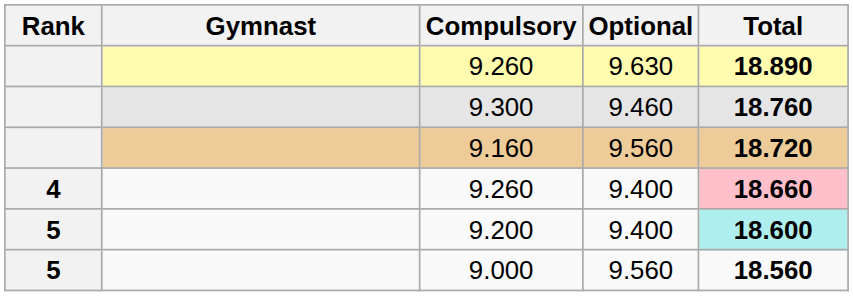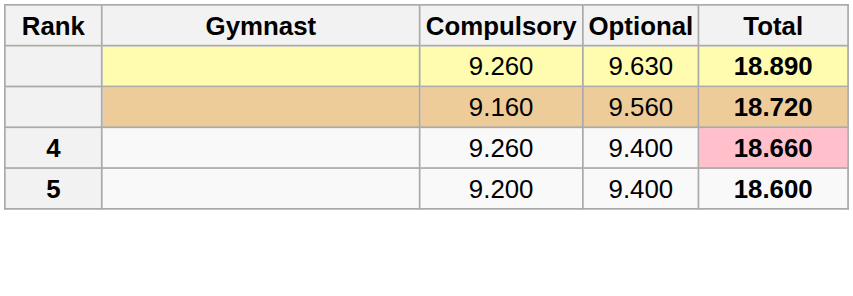 <table class="wikitable sortable" style="text-align:center; font-size:95%">
 <tr>
 <th scope="col" style="width:50px;">Rank</th>
 <th scope="col" style="width:180px;">Gymnast</th>
 <th scope="col" style="width:50px;">Compulsory</th>
 <th scope="col" style="width:50px;">Optional</th>
 <th scope="col" style="width:80px;">Total</th>
 </tr>
 <tr style="background:#fffcaf;">
 <th scope=row style="text-align:center"></th>
 <td style="text-align:left;"></td>
 <td>9.260</td>
 <td>9.630</td>
 <td><strong>18.890</strong></td>
-</tr>
-<tr style="background:#e5e5e5;">
-<th scope=row style="text-align:center"></th>
-<td style="text-align:left;"></td>
-<td>9.300</td>
-<td>9.460</td>
-<td><strong>18.760</strong></td>
 </tr>
 <tr style="background:#ec9;">
 <th scope=row style="text-align:center"></th>
 <td style="text-align:left;"></td>
 <td>9.160</td>
 <td>9.560</td>
 <td><strong>18.720</strong></td>
 </tr>
 <tr>
 <th scope=row style="text-align:center">4</th>
 <td style="text-align:left;"></td>
 <td>9.260</td>
 <td>9.400</td>
 <td style="background: pink;"><strong>18.660</strong></td>
 </tr>
 <tr>
 <th scope=row style="text-align:center">5</th>
 <td style="text-align:left;"></td>
 <td>9.200</td>
 <td>9.400</td>
-<td style="background: paleturquoise;"><strong>18.600</strong></td>
-</tr>
-<tr>
-<th scope=row style="text-align:center">5</th>
-<td style="text-align:left;"></td>
-<td>9.000</td>
-<td>9.560</td>
-<td><strong>18.560</strong></td>
+<td><strong>18.600</strong></td>
 </tr>
 </table>
